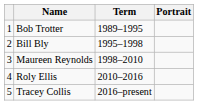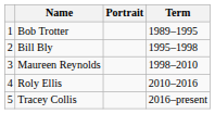 <table class="wikitable">
 <tr>
 <th></th>
 <th>Name</th>
+<th>Portrait</th>
 <th>Term</th>
-<th>Portrait</th>
 </tr>
 <tr>
 <td align=center>1</td>
 <td>Bob Trotter</td>
+<td></td>
 <td>1989–1995</td>
-<td></td>
 </tr>
 <tr>
 <td align=center>2</td>
 <td>Bill Bly</td>
+<td></td>
 <td>1995–1998</td>
-<td></td>
 </tr>
 <tr>
 <td align=center>3</td>
 <td>Maureen Reynolds</td>
+<td></td>
 <td>1998–2010</td>
-<td></td>
 </tr>
 <tr>
 <td align=center>4</td>
 <td>Roly Ellis</td>
+<td></td>
 <td>2010–2016</td>
-<td></td>
 </tr>
 <tr>
 <td align=center>5</td>
 <td>Tracey Collis</td>
+<td></td>
 <td>2016–present</td>
-<td></td>
 </tr>
 </table>
